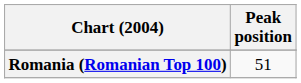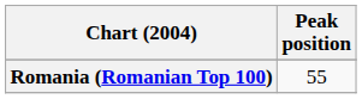 <table class="wikitable sortable plainrowheaders" style="text-align:center">
 <tr>
 <th>Chart (2004)</th>
 <th>Peak<br>position</th>
 </tr>
 <tr>
 </tr>
 <tr>
 </tr>
 <tr>
 </tr>
 <tr>
 </tr>
 <tr>
 </tr>
 <tr>
 </tr>
 <tr>
 </tr>
 <tr>
 </tr>
 <tr>
 <th scope="row">Romania (<a href='#'>Romanian Top 100</a>)</th>
-<td>51</td>
+<td>55</td>
 </tr>
 <tr>
 </tr>
 <tr>
 </tr>
 <tr>
 </tr>
 <tr>
 </tr>
 <tr>
 </tr>
 <tr>
 </tr>
 <tr>
 </tr>
 <tr>
 </tr>
 <tr>
 </tr>
 <tr>
 </tr>
 <tr>
 </tr>
 </table>
